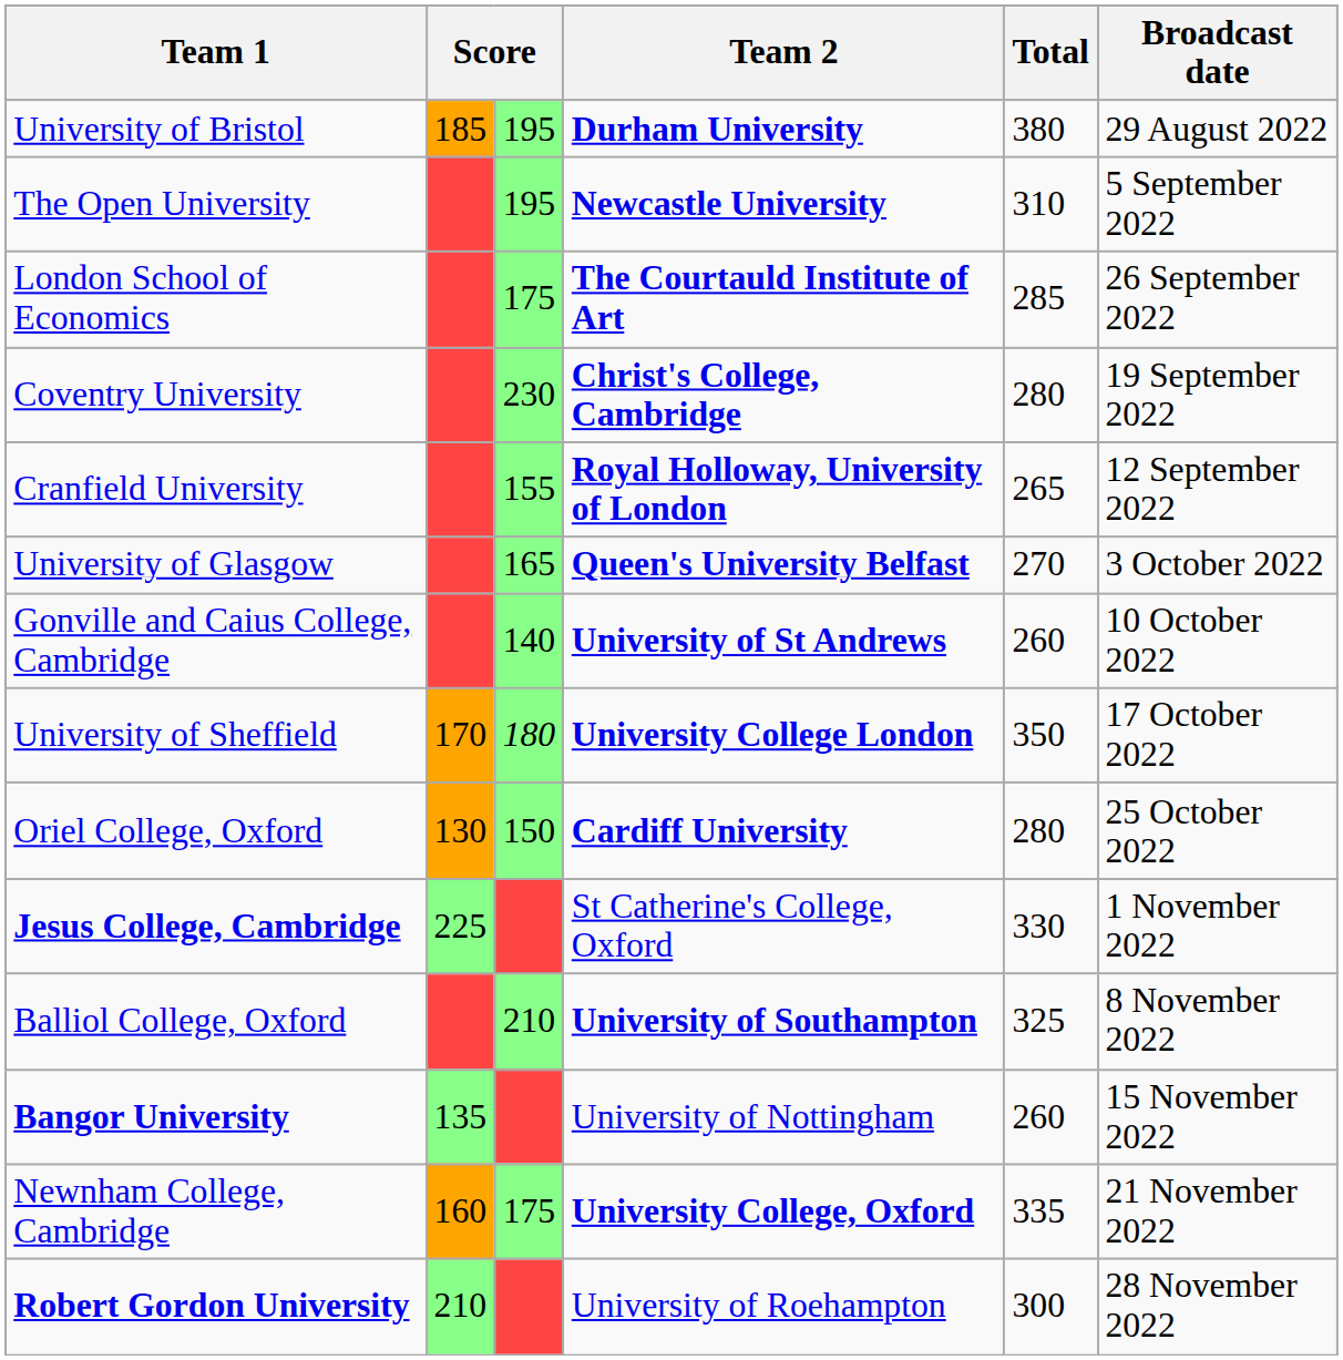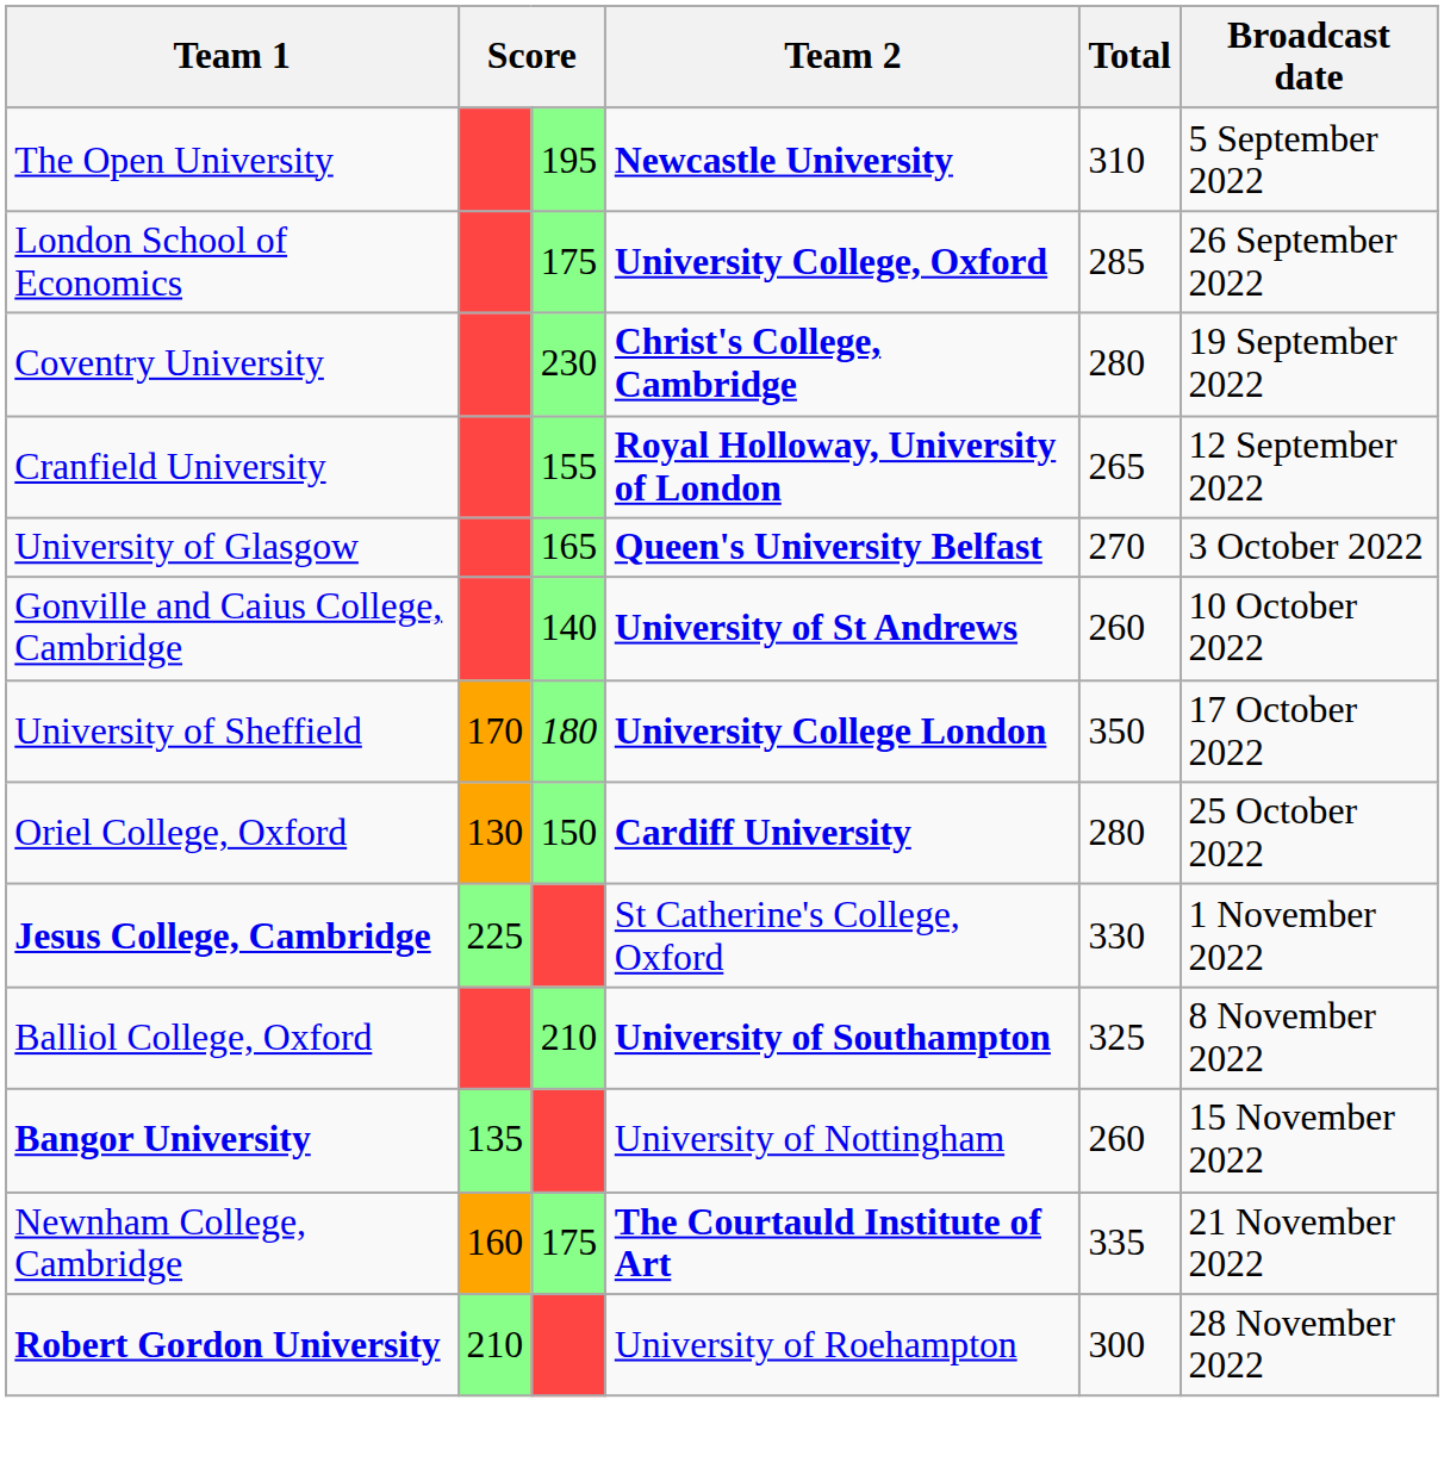 <table class="wikitable">
 <tr>
 <th>Team 1</th>
 <th colspan="2">Score</th>
 <th>Team 2</th>
 <th>Total</th>
 <th>Broadcast date</th>
-</tr>
-<tr>
-<td><a href='#'>University of Bristol</a></td>
-<td style="background:orange">185</td>
-<td style="background:#88ff88">195</td>
-<td><strong><a href='#'>Durham University</a></strong></td>
-<td>380</td>
-<td>29 August 2022</td>
 </tr>
 <tr>
 <td><a href='#'>The Open University</a></td>
 <td style="background:#f44;"></td>
 <td style="background:#88ff88">195</td>
 <td><strong><a href='#'>Newcastle University</a></strong></td>
 <td>310</td>
 <td>5 September 2022</td>
 </tr>
 <tr>
 <td><a href='#'>London School of Economics</a></td>
 <td style="background:#f44;"></td>
 <td style="background:#88ff88">175</td>
-<td><strong><a href='#'>The Courtauld Institute of Art</a></strong></td>
+<td><strong><a href='#'>University College, Oxford</a></strong></td>
 <td>285</td>
 <td>26 September 2022</td>
 </tr>
 <tr>
 <td><a href='#'>Coventry University</a></td>
 <td style="background:#f44;"></td>
 <td style="background:#88ff88">230</td>
 <td><strong><a href='#'>Christ's College, Cambridge</a></strong></td>
 <td>280</td>
 <td>19 September 2022</td>
 </tr>
 <tr>
 <td><a href='#'>Cranfield University</a></td>
 <td style="background:#f44;"></td>
 <td style="background:#88ff88">155</td>
 <td><strong><a href='#'>Royal Holloway, University of London</a></strong></td>
 <td>265</td>
 <td>12 September 2022</td>
 </tr>
 <tr>
 <td><a href='#'>University of Glasgow</a></td>
 <td style="background:#f44;"></td>
 <td style="background:#88ff88">165</td>
 <td><strong><a href='#'>Queen's University Belfast</a></strong></td>
 <td>270</td>
 <td>3 October 2022</td>
 </tr>
 <tr>
 <td><a href='#'>Gonville and Caius College, Cambridge</a></td>
 <td style="background:#f44;"></td>
 <td style="background:#88ff88">140</td>
 <td><strong><a href='#'>University of St Andrews</a></strong></td>
 <td>260</td>
 <td>10 October 2022</td>
 </tr>
 <tr>
 <td><a href='#'>University of Sheffield</a></td>
 <td style="background:orange">170</td>
 <td style="background:#88ff88"><em>180</em></td>
 <td><strong><a href='#'>University College London</a></strong></td>
 <td>350</td>
 <td>17 October 2022</td>
 </tr>
 <tr>
 <td><a href='#'>Oriel College, Oxford</a></td>
 <td style="background:orange">130</td>
 <td style="background:#88ff88">150</td>
 <td><strong><a href='#'>Cardiff University</a></strong></td>
 <td>280</td>
 <td>25 October 2022</td>
 </tr>
 <tr>
 <td><strong><a href='#'>Jesus College, Cambridge</a></strong></td>
 <td style="background:#88ff88">225</td>
 <td style="background:#f44;"></td>
 <td><a href='#'>St Catherine's College, Oxford</a></td>
 <td>330</td>
 <td>1 November 2022</td>
 </tr>
 <tr>
 <td><a href='#'>Balliol College, Oxford</a></td>
 <td style="background:#f44;"></td>
 <td style="background:#88ff88">210</td>
 <td><strong><a href='#'>University of Southampton</a></strong></td>
 <td>325</td>
 <td>8 November 2022</td>
 </tr>
 <tr>
 <td><strong><a href='#'>Bangor University</a></strong></td>
 <td style="background:#88ff88">135</td>
 <td style="background:#f44;"></td>
 <td><a href='#'>University of Nottingham</a></td>
 <td>260</td>
 <td>15 November 2022</td>
 </tr>
 <tr>
 <td><a href='#'>Newnham College, Cambridge</a></td>
 <td style="background:orange">160</td>
 <td style="background:#88ff88">175</td>
-<td><strong><a href='#'>University College, Oxford</a></strong></td>
+<td><strong><a href='#'>The Courtauld Institute of Art</a></strong></td>
 <td>335</td>
 <td>21 November 2022</td>
 </tr>
 <tr>
 <td><strong><a href='#'>Robert Gordon University</a></strong></td>
 <td style="background:#88ff88">210</td>
 <td style="background:#f44;"></td>
 <td><a href='#'>University of Roehampton</a></td>
 <td>300</td>
 <td>28 November 2022</td>
 </tr>
 </table>
